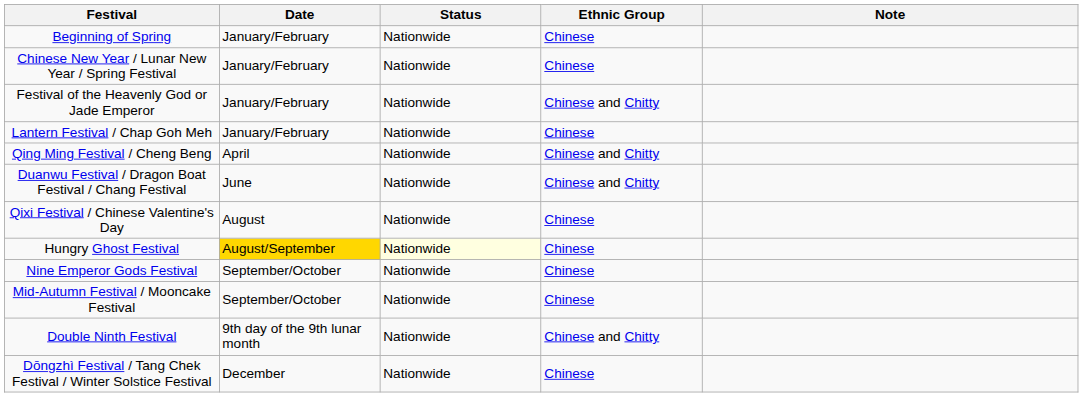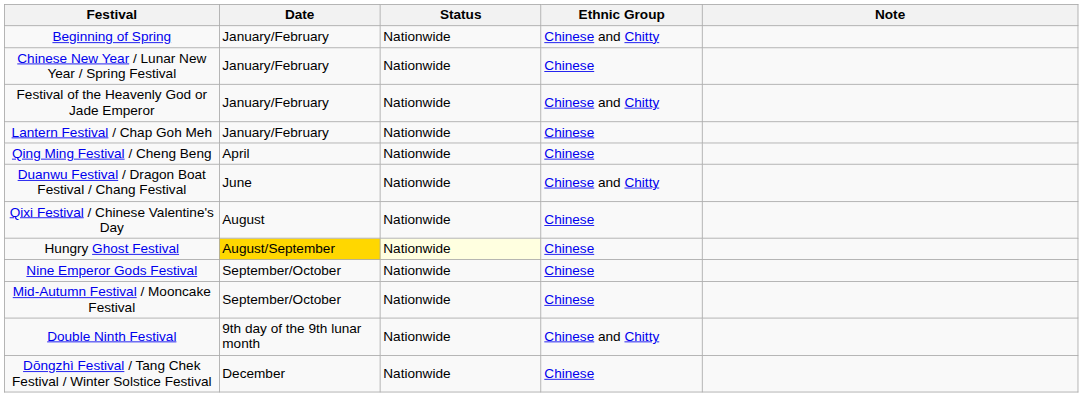 <table class="wikitable" width="100%">
 <tr>
 <th width="20%">Festival</th>
 <th width="15%">Date</th>
 <th width="15%">Status</th>
 <th width="15%">Ethnic Group</th>
 <th width="35%">Note</th>
 </tr>
 <tr>
 <td style="text-align:center;"><a href='#'>Beginning of Spring</a></td>
 <td>January/February</td>
 <td>Nationwide</td>
-<td><a href='#'>Chinese</a></td>
+<td><a href='#'>Chinese</a> and <a href='#'>Chitty</a></td>
 <td></td>
 </tr>
 <tr>
 <td style="text-align:center;"><a href='#'>Chinese New Year</a> / Lunar New Year / Spring Festival</td>
 <td>January/February</td>
 <td>Nationwide</td>
 <td><a href='#'>Chinese</a></td>
 </tr>
 <tr>
 <td style="text-align:center;">Festival of the Heavenly God or Jade Emperor</td>
 <td>January/February</td>
 <td>Nationwide</td>
 <td><a href='#'>Chinese</a> and <a href='#'>Chitty</a></td>
 <td></td>
 </tr>
 <tr>
 <td style="text-align:center;"><a href='#'>Lantern Festival</a> / Chap Goh Meh</td>
 <td>January/February</td>
 <td>Nationwide</td>
 <td><a href='#'>Chinese</a></td>
 <td></td>
 </tr>
 <tr>
 <td style="text-align:center;"><a href='#'>Qing Ming Festival</a> / Cheng Beng</td>
 <td>April</td>
 <td>Nationwide</td>
-<td><a href='#'>Chinese</a> and <a href='#'>Chitty</a></td>
+<td><a href='#'>Chinese</a></td>
 <td></td>
 </tr>
 <tr>
 <td style="text-align:center;"><a href='#'>Duanwu Festival</a> / Dragon Boat Festival / Chang Festival</td>
 <td>June</td>
 <td>Nationwide</td>
 <td><a href='#'>Chinese</a> and <a href='#'>Chitty</a></td>
 <td></td>
 </tr>
 <tr>
 <td style="text-align:center;"><a href='#'>Qixi Festival</a> / Chinese Valentine's Day</td>
 <td>August</td>
 <td>Nationwide</td>
 <td><a href='#'>Chinese</a></td>
 </tr>
 <tr>
 <td style="text-align:center;">Hungry <a href='#'>Ghost Festival</a></td>
 <td style="background: gold;">August/September</td>
 <td style="background: lightyellow;">Nationwide</td>
 <td><a href='#'>Chinese</a></td>
 <td></td>
 </tr>
 <tr>
 <td style="text-align:center;"><a href='#'>Nine Emperor Gods Festival</a></td>
 <td>September/October</td>
 <td>Nationwide</td>
 <td><a href='#'>Chinese</a></td>
 </tr>
 <tr>
 <td style="text-align:center;"><a href='#'>Mid-Autumn Festival</a> / Mooncake Festival</td>
 <td>September/October</td>
 <td>Nationwide</td>
 <td><a href='#'>Chinese</a></td>
 <td></td>
 </tr>
 <tr>
 <td style="text-align:center;"><a href='#'>Double Ninth Festival</a></td>
 <td>9th day of the 9th lunar month</td>
 <td>Nationwide</td>
 <td><a href='#'>Chinese</a> and <a href='#'>Chitty</a></td>
 <td></td>
 </tr>
 <tr>
 <td style="text-align:center;"><a href='#'>Dōngzhì Festival</a> / Tang Chek Festival / Winter Solstice Festival</td>
 <td>December</td>
 <td>Nationwide</td>
 <td><a href='#'>Chinese</a></td>
 <td></td>
 </tr>
 </table>
